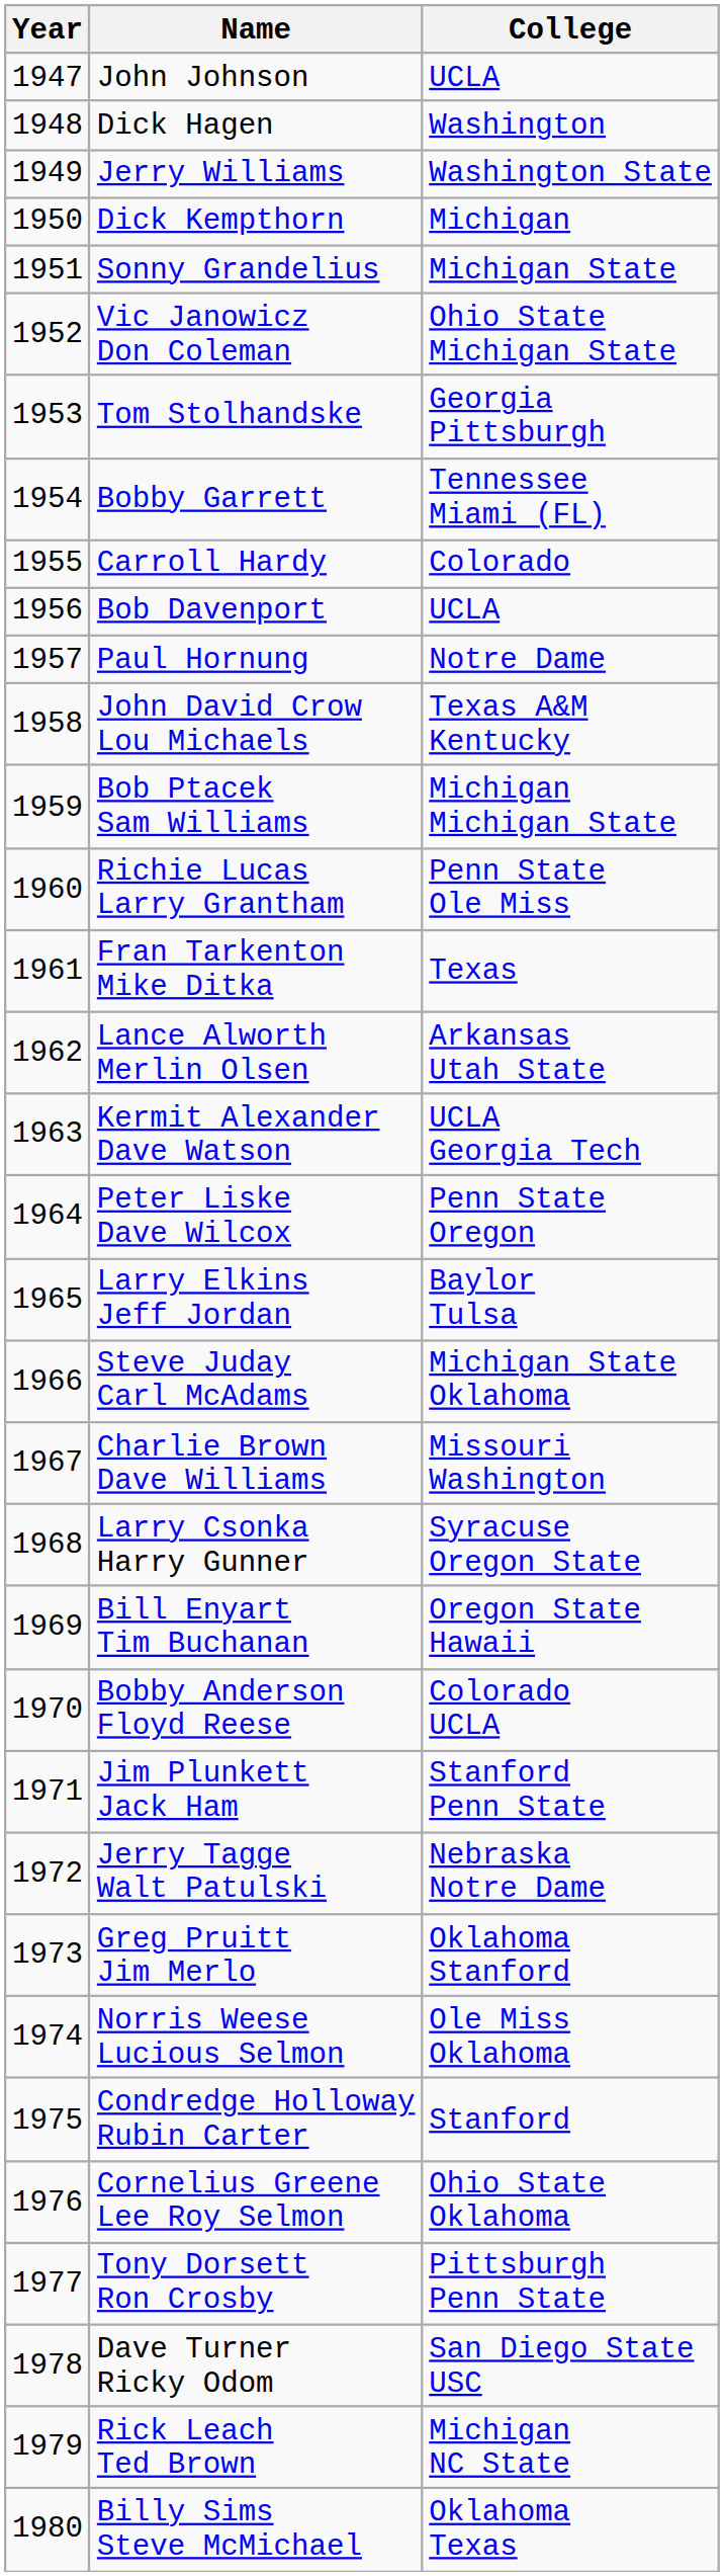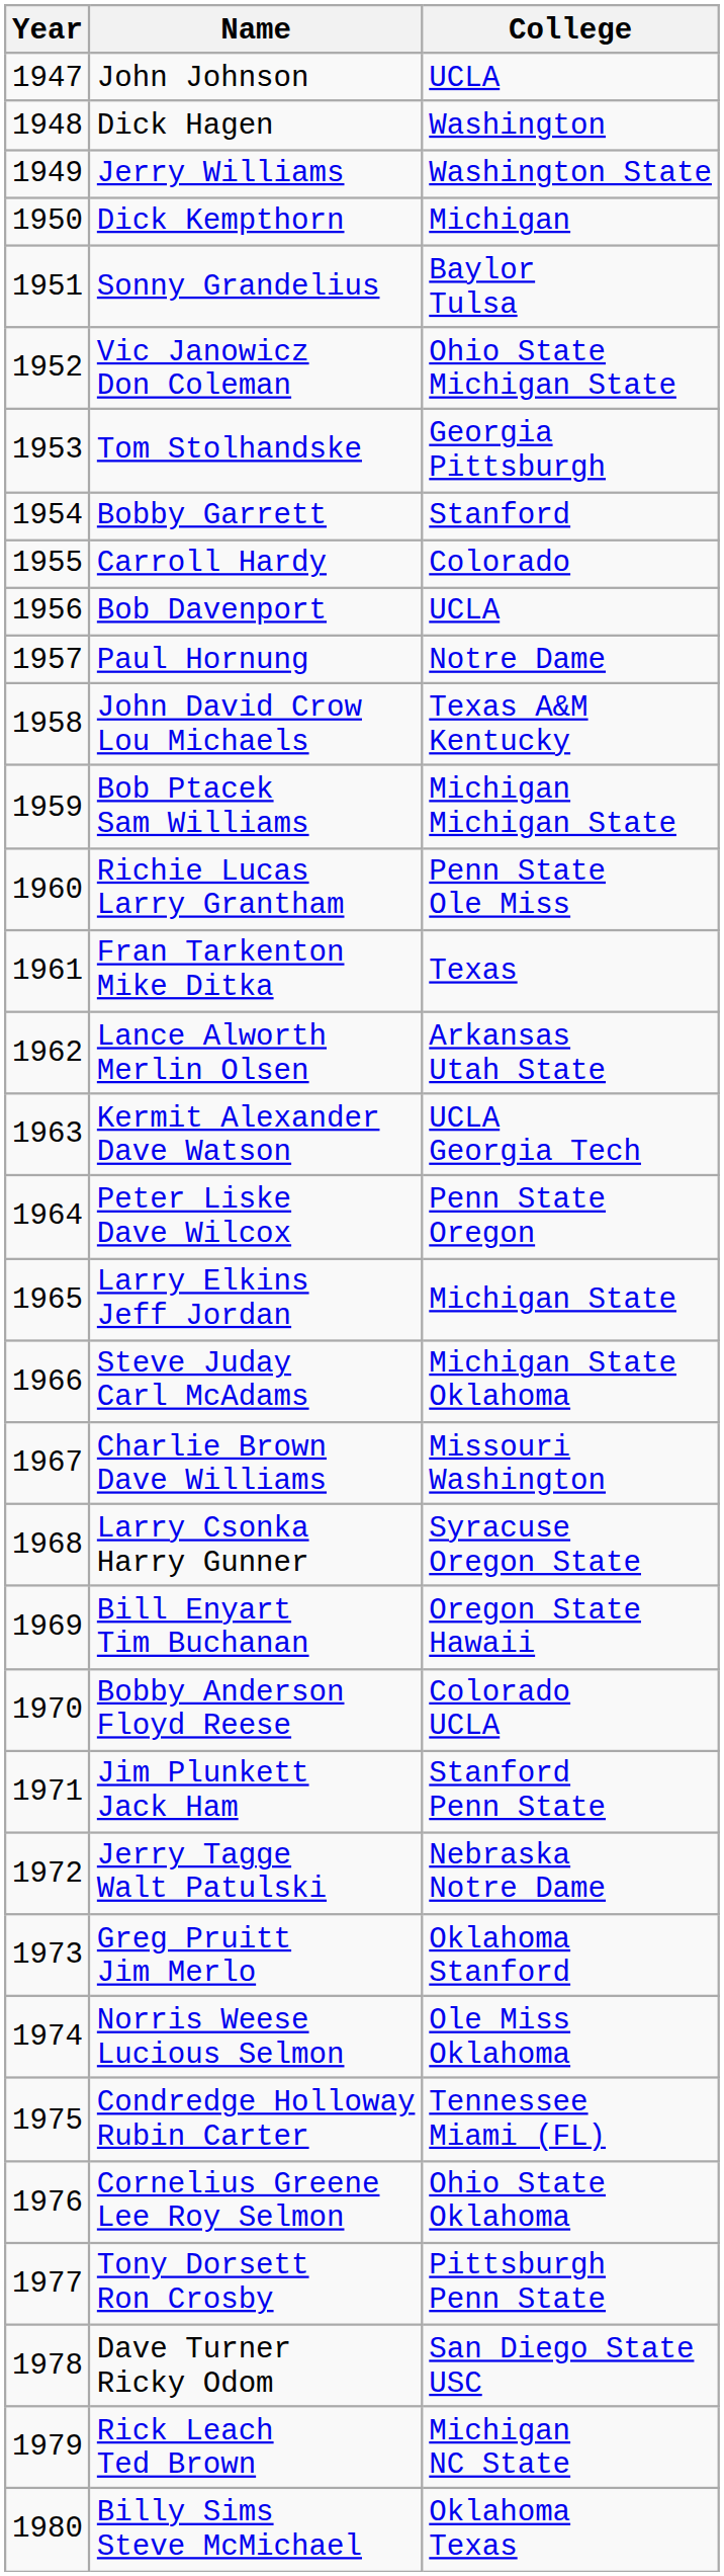 <table class="wikitable">
 <tr>
 <th>Year</th>
 <th>Name</th>
 <th>College</th>
 </tr>
 <tr>
 <td>1947</td>
 <td>John Johnson</td>
 <td><a href='#'>UCLA</a></td>
 </tr>
 <tr>
 <td>1948</td>
 <td>Dick Hagen</td>
 <td><a href='#'>Washington</a></td>
 </tr>
 <tr>
 <td>1949</td>
 <td><a href='#'>Jerry Williams</a></td>
 <td><a href='#'>Washington State</a></td>
 </tr>
 <tr>
 <td>1950</td>
 <td><a href='#'>Dick Kempthorn</a></td>
 <td><a href='#'>Michigan</a></td>
 </tr>
 <tr>
 <td>1951</td>
 <td><a href='#'>Sonny Grandelius</a></td>
-<td><a href='#'>Michigan State</a></td>
+<td><a href='#'>Baylor</a><br><a href='#'>Tulsa</a></td>
 </tr>
 <tr>
 <td>1952</td>
 <td><a href='#'>Vic Janowicz</a><br><a href='#'>Don Coleman</a></td>
 <td><a href='#'>Ohio State</a><br><a href='#'>Michigan State</a></td>
 </tr>
 <tr>
 <td>1953</td>
 <td><a href='#'>Tom Stolhandske</a></td>
 <td><a href='#'>Georgia</a><br><a href='#'>Pittsburgh</a></td>
 </tr>
 <tr>
 <td>1954</td>
 <td><a href='#'>Bobby Garrett</a></td>
-<td><a href='#'>Tennessee</a><br><a href='#'>Miami (FL)</a></td>
+<td><a href='#'>Stanford</a></td>
 </tr>
 <tr>
 <td>1955</td>
 <td><a href='#'>Carroll Hardy</a></td>
 <td><a href='#'>Colorado</a></td>
 </tr>
 <tr>
 <td>1956</td>
 <td><a href='#'>Bob Davenport</a></td>
 <td><a href='#'>UCLA</a></td>
 </tr>
 <tr>
 <td>1957</td>
 <td><a href='#'>Paul Hornung</a></td>
 <td><a href='#'>Notre Dame</a></td>
 </tr>
 <tr>
 <td>1958</td>
 <td><a href='#'>John David Crow</a><br><a href='#'>Lou Michaels</a></td>
 <td><a href='#'>Texas A&M</a><br><a href='#'>Kentucky</a></td>
 </tr>
 <tr>
 <td>1959</td>
 <td><a href='#'>Bob Ptacek</a><br><a href='#'>Sam Williams</a></td>
 <td><a href='#'>Michigan</a><br><a href='#'>Michigan State</a></td>
 </tr>
 <tr>
 <td>1960</td>
 <td><a href='#'>Richie Lucas</a><br><a href='#'>Larry Grantham</a></td>
 <td><a href='#'>Penn State</a><br><a href='#'>Ole Miss</a></td>
 </tr>
 <tr>
 <td>1961</td>
 <td><a href='#'>Fran Tarkenton</a><br><a href='#'>Mike Ditka</a></td>
 <td><a href='#'>Texas</a></td>
 </tr>
 <tr>
 <td>1962</td>
 <td><a href='#'>Lance Alworth</a><br><a href='#'>Merlin Olsen</a></td>
 <td><a href='#'>Arkansas</a><br><a href='#'>Utah State</a></td>
 </tr>
 <tr>
 <td>1963</td>
 <td><a href='#'>Kermit Alexander</a><br><a href='#'>Dave Watson</a></td>
 <td><a href='#'>UCLA</a><br><a href='#'>Georgia Tech</a></td>
 </tr>
 <tr>
 <td>1964</td>
 <td><a href='#'>Peter Liske</a><br><a href='#'>Dave Wilcox</a></td>
 <td><a href='#'>Penn State</a><br><a href='#'>Oregon</a></td>
 </tr>
 <tr>
 <td>1965</td>
 <td><a href='#'>Larry Elkins</a><br><a href='#'>Jeff Jordan</a></td>
-<td><a href='#'>Baylor</a><br><a href='#'>Tulsa</a></td>
+<td><a href='#'>Michigan State</a></td>
 </tr>
 <tr>
 <td>1966</td>
 <td><a href='#'>Steve Juday</a><br><a href='#'>Carl McAdams</a></td>
 <td><a href='#'>Michigan State</a><br><a href='#'>Oklahoma</a></td>
 </tr>
 <tr>
 <td>1967</td>
 <td><a href='#'>Charlie Brown</a><br><a href='#'>Dave Williams</a></td>
 <td><a href='#'>Missouri</a><br><a href='#'>Washington</a></td>
 </tr>
 <tr>
 <td>1968</td>
 <td><a href='#'>Larry Csonka</a><br>Harry Gunner</td>
 <td><a href='#'>Syracuse</a><br><a href='#'>Oregon State</a></td>
 </tr>
 <tr>
 <td>1969</td>
 <td><a href='#'>Bill Enyart</a><br><a href='#'>Tim Buchanan</a></td>
 <td><a href='#'>Oregon State</a><br><a href='#'>Hawaii</a></td>
 </tr>
 <tr>
 <td>1970</td>
 <td><a href='#'>Bobby Anderson</a><br><a href='#'>Floyd Reese</a></td>
 <td><a href='#'>Colorado</a><br><a href='#'>UCLA</a></td>
 </tr>
 <tr>
 <td>1971</td>
 <td><a href='#'>Jim Plunkett</a><br><a href='#'>Jack Ham</a></td>
 <td><a href='#'>Stanford</a><br><a href='#'>Penn State</a></td>
 </tr>
 <tr>
 <td>1972</td>
 <td><a href='#'>Jerry Tagge</a><br><a href='#'>Walt Patulski</a></td>
 <td><a href='#'>Nebraska</a><br><a href='#'>Notre Dame</a></td>
 </tr>
 <tr>
 <td>1973</td>
 <td><a href='#'>Greg Pruitt</a><br><a href='#'>Jim Merlo</a></td>
 <td><a href='#'>Oklahoma</a><br><a href='#'>Stanford</a></td>
 </tr>
 <tr>
 <td>1974</td>
 <td><a href='#'>Norris Weese</a><br><a href='#'>Lucious Selmon</a></td>
 <td><a href='#'>Ole Miss</a><br><a href='#'>Oklahoma</a></td>
 </tr>
 <tr>
 <td>1975</td>
 <td><a href='#'>Condredge Holloway</a><br><a href='#'>Rubin Carter</a></td>
-<td><a href='#'>Stanford</a></td>
+<td><a href='#'>Tennessee</a><br><a href='#'>Miami (FL)</a></td>
 </tr>
 <tr>
 <td>1976</td>
 <td><a href='#'>Cornelius Greene</a><br><a href='#'>Lee Roy Selmon</a></td>
 <td><a href='#'>Ohio State</a><br><a href='#'>Oklahoma</a></td>
 </tr>
 <tr>
 <td>1977</td>
 <td><a href='#'>Tony Dorsett</a><br><a href='#'>Ron Crosby</a></td>
 <td><a href='#'>Pittsburgh</a><br><a href='#'>Penn State</a></td>
 </tr>
 <tr>
 <td>1978</td>
 <td>Dave Turner<br>Ricky Odom</td>
 <td><a href='#'>San Diego State</a><br><a href='#'>USC</a></td>
 </tr>
 <tr>
 <td>1979</td>
 <td><a href='#'>Rick Leach</a><br><a href='#'>Ted Brown</a></td>
 <td><a href='#'>Michigan</a><br><a href='#'>NC State</a></td>
 </tr>
 <tr>
 <td>1980</td>
 <td><a href='#'>Billy Sims</a><br><a href='#'>Steve McMichael</a></td>
 <td><a href='#'>Oklahoma</a><br><a href='#'>Texas</a></td>
 </tr>
 </table>
